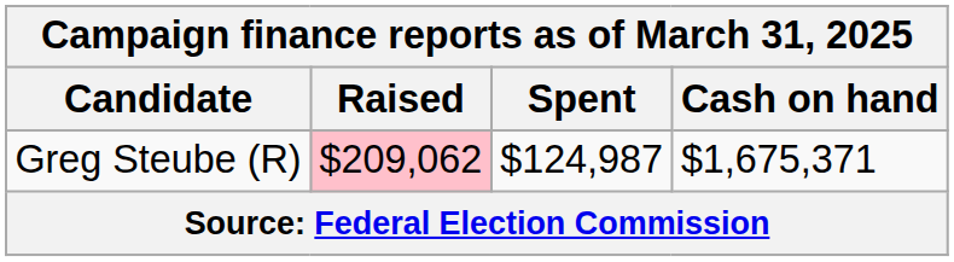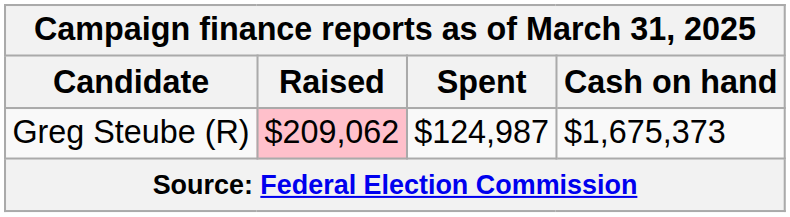 <table class="wikitable sortable">
 <tr>
 <th colspan=4>Campaign finance reports as of March 31, 2025</th>
 </tr>
 <tr style="text-align:center;">
 <th>Candidate</th>
 <th>Raised</th>
 <th>Spent</th>
 <th>Cash on hand</th>
 </tr>
 <tr>
 <td>Greg Steube (R)</td>
 <td style="background: pink;">$209,062</td>
 <td>$124,987</td>
-<td>$1,675,371</td>
+<td>$1,675,373</td>
 </tr>
 <tr>
 <th colspan="4"><small>Source: <a href='#'>Federal Election Commission</a></small></th>
 </tr>
 </table>
